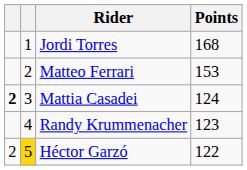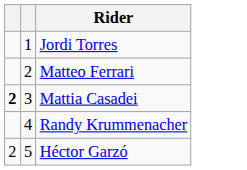 <table class="wikitable" style="font-size: 95%;">
 <tr>
 <th></th>
 <th></th>
 <th>Rider</th>
-<th>Points</th>
 </tr>
 <tr>
 <td></td>
 <td align=center>1</td>
 <td> <a href='#'>Jordi Torres</a></td>
-<td align=left>168</td>
 </tr>
 <tr>
 <td></td>
 <td align=center>2</td>
 <td> <a href='#'>Matteo Ferrari</a></td>
-<td align=left>153</td>
 </tr>
 <tr>
 <td><strong> 2</strong></td>
 <td align=center>3</td>
 <td> <a href='#'>Mattia Casadei</a></td>
-<td align=left>124</td>
 </tr>
 <tr>
 <td></td>
 <td align=center>4</td>
 <td> <a href='#'>Randy Krummenacher</a></td>
-<td align=left>123</td>
 </tr>
 <tr>
 <td> 2</td>
-<td align=center style="background: gold;">5</td>
+<td align=center>5</td>
 <td> <a href='#'>Héctor Garzó</a></td>
-<td align=left>122</td>
 </tr>
 </table>
